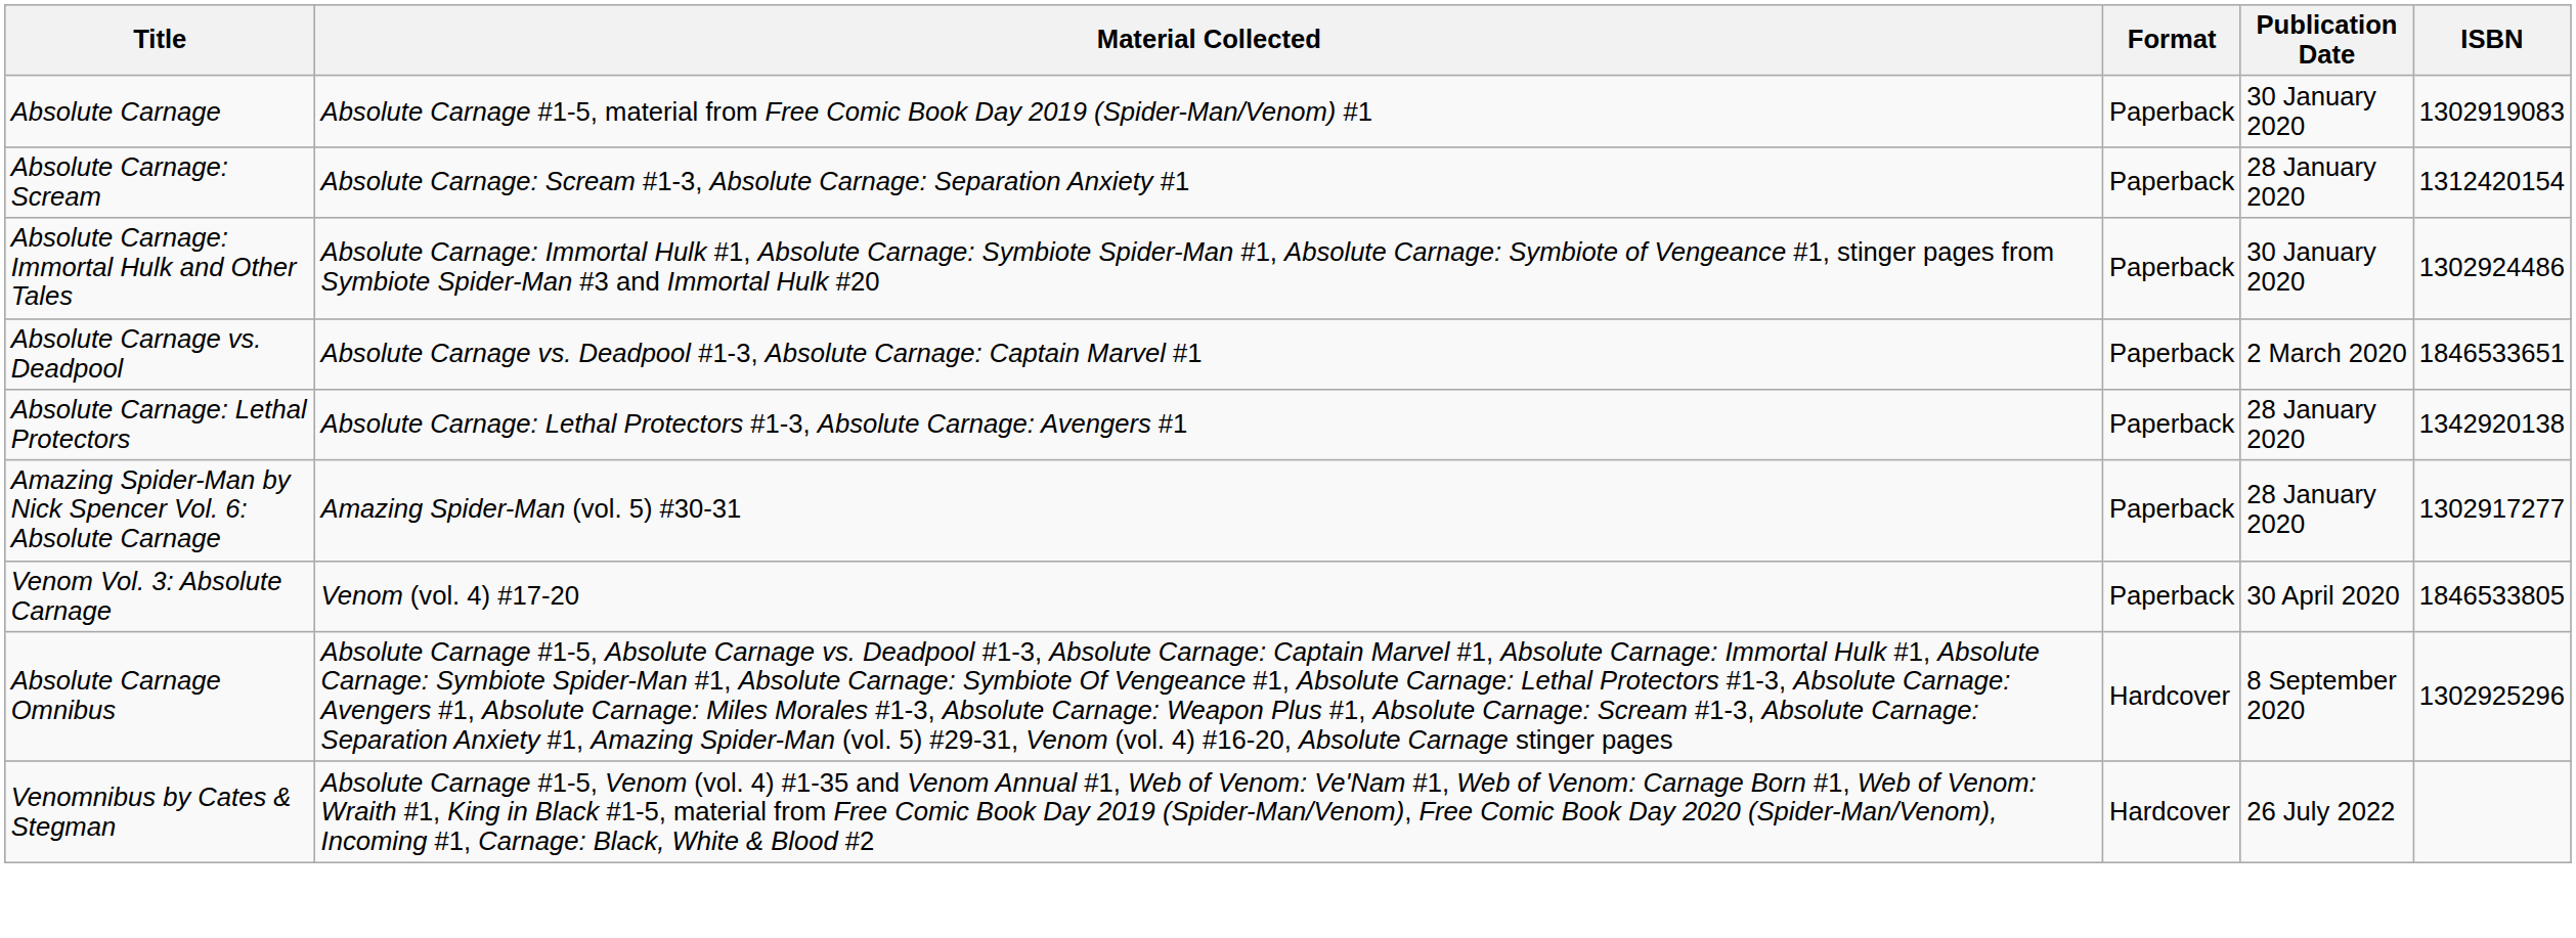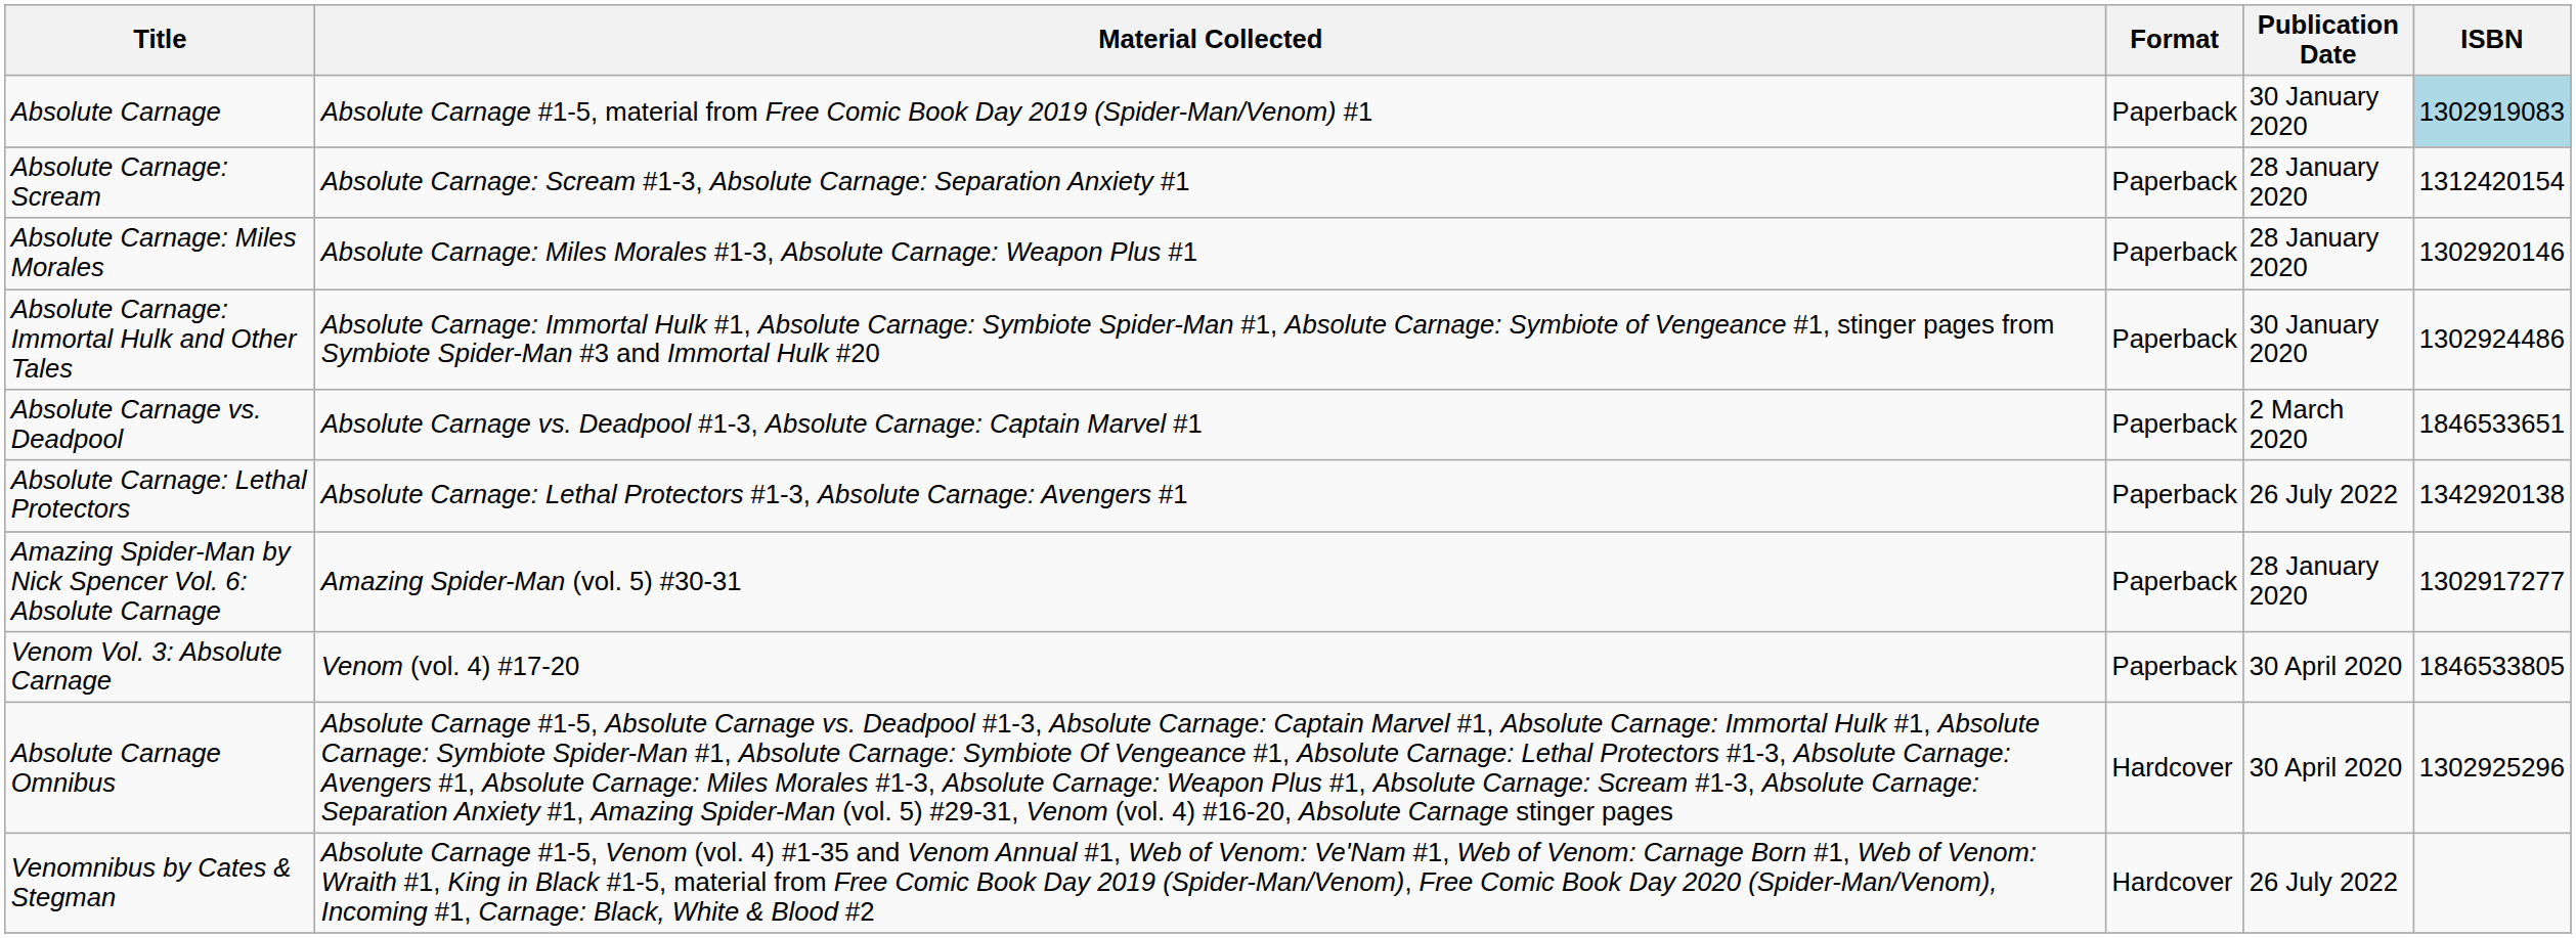 <table class="wikitable">
 <tr>
 <th>Title</th>
 <th>Material Collected</th>
 <th>Format</th>
 <th>Publication Date</th>
 <th>ISBN</th>
 </tr>
 <tr>
 <td><em>Absolute Carnage</em></td>
 <td><em>Absolute Carnage</em> #1-5, material from <em>Free Comic Book Day 2019 (Spider-Man/Venom)</em> #1</td>
 <td>Paperback</td>
 <td>30 January 2020</td>
-<td>1302919083</td>
+<td style="background: lightblue;">1302919083</td>
 </tr>
 <tr>
 <td><em>Absolute Carnage: Scream</em></td>
 <td><em>Absolute Carnage: Scream</em> #1-3, <em>Absolute Carnage: Separation Anxiety</em> #1</td>
 <td>Paperback</td>
 <td>28 January 2020</td>
 <td>1312420154</td>
+</tr>
+<tr>
+<td><em>Absolute Carnage: Miles Morales</em></td>
+<td><em>Absolute Carnage: Miles Morales</em> #1-3, <em>Absolute Carnage: Weapon Plus</em> #1</td>
+<td>Paperback</td>
+<td>28 January 2020</td>
+<td>1302920146</td>
 </tr>
 <tr>
 <td><em>Absolute Carnage: Immortal Hulk and Other Tales</em></td>
 <td><em>Absolute Carnage: Immortal Hulk</em> #1, <em>Absolute Carnage: Symbiote Spider-Man</em> #1, <em>Absolute Carnage: Symbiote of Vengeance</em> #1, stinger pages from <em>Symbiote Spider-Man</em> #3 and <em>Immortal Hulk</em> #20</td>
 <td>Paperback</td>
 <td>30 January 2020</td>
 <td>1302924486</td>
 </tr>
 <tr>
 <td><em>Absolute Carnage vs. Deadpool</em></td>
 <td><em>Absolute Carnage vs. Deadpool</em> #1-3, <em>Absolute Carnage: Captain Marvel</em> #1</td>
 <td>Paperback</td>
 <td>2 March 2020</td>
 <td>1846533651</td>
 </tr>
 <tr>
 <td><em>Absolute Carnage: Lethal Protectors</em></td>
 <td><em>Absolute Carnage: Lethal Protectors</em> #1-3, <em>Absolute Carnage: Avengers</em> #1</td>
 <td>Paperback</td>
-<td>28 January 2020</td>
+<td>26 July 2022</td>
 <td>1342920138</td>
 </tr>
 <tr>
 <td><em>Amazing Spider-Man by Nick Spencer Vol. 6: Absolute Carnage</em></td>
 <td><em>Amazing Spider-Man</em> (vol. 5) #30-31</td>
 <td>Paperback</td>
 <td>28 January 2020</td>
 <td>1302917277</td>
 </tr>
 <tr>
 <td><em>Venom Vol. 3: Absolute Carnage</em></td>
 <td><em>Venom</em> (vol. 4) #17-20</td>
 <td>Paperback</td>
 <td>30 April 2020</td>
 <td>1846533805</td>
 </tr>
 <tr>
 <td><em>Absolute Carnage Omnibus</em></td>
 <td><em>Absolute Carnage</em> #1-5, <em>Absolute Carnage vs. Deadpool</em> #1-3, <em>Absolute Carnage: Captain Marvel</em> #1, <em>Absolute Carnage: Immortal Hulk</em> #1, <em>Absolute Carnage: Symbiote Spider-Man</em> #1, <em>Absolute Carnage: Symbiote Of Vengeance</em> #1, <em>Absolute Carnage: Lethal Protectors</em> #1-3, <em>Absolute Carnage: Avengers</em> #1, <em>Absolute Carnage: Miles Morales</em> #1-3, <em>Absolute Carnage: Weapon Plus</em> #1, <em>Absolute Carnage: Scream</em> #1-3, <em>Absolute Carnage: Separation Anxiety</em> #1, <em>Amazing Spider-Man</em> (vol. 5) #29-31, <em>Venom</em> (vol. 4) #16-20, <em>Absolute Carnage</em> stinger pages</td>
 <td>Hardcover</td>
-<td>8 September 2020</td>
+<td>30 April 2020</td>
 <td>1302925296</td>
 </tr>
 <tr>
 <td><em>Venomnibus by Cates & Stegman</em></td>
 <td><em>Absolute Carnage</em> #1-5, <em>Venom</em> (vol. 4) #1-35 and <em>Venom Annual</em> #1, <em>Web of Venom: Ve'Nam</em> #1, <em>Web of Venom: Carnage Born</em> #1, <em>Web of Venom: Wraith</em>  #1, <em>King in Black</em> #1-5, material from <em>Free Comic Book Day 2019 (Spider-Man/Venom)</em>, <em>Free Comic Book Day 2020 (Spider-Man/Venom),</em> <em>Incoming</em> #1, <em>Carnage: Black, White & Blood</em> #2</td>
 <td>Hardcover</td>
 <td>26 July 2022</td>
 <td></td>
 </tr>
 </table>
